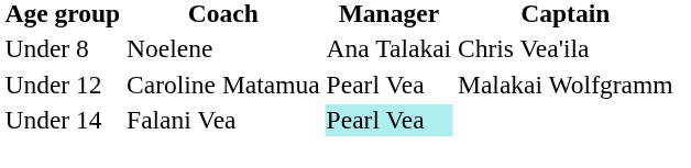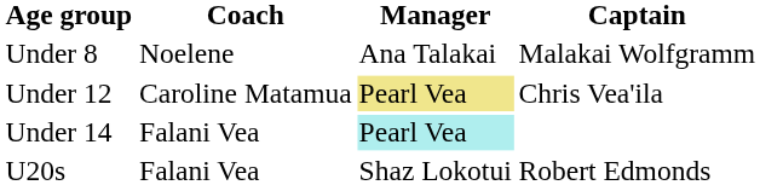 <table>
 <tr>
 <th>Age group</th>
 <th>Coach</th>
 <th>Manager</th>
 <th>Captain</th>
 </tr>
 <tr>
 <td>Under 8</td>
 <td>Noelene</td>
 <td>Ana Talakai</td>
-<td>Chris Vea'ila</td>
+<td>Malakai Wolfgramm</td>
 </tr>
 <tr>
 <td>Under 12</td>
 <td>Caroline Matamua</td>
-<td>Pearl Vea</td>
-<td>Malakai Wolfgramm</td>
+<td style="background: khaki;">Pearl Vea</td>
+<td>Chris Vea'ila</td>
 </tr>
 <tr>
 <td>Under 14</td>
 <td>Falani Vea</td>
 <td style="background: paleturquoise;">Pearl Vea</td>
 </tr>
+<tr>
+<td>U20s</td>
+<td>Falani Vea</td>
+<td>Shaz Lokotui</td>
+<td>Robert Edmonds</td>
+</tr>
 </table>
